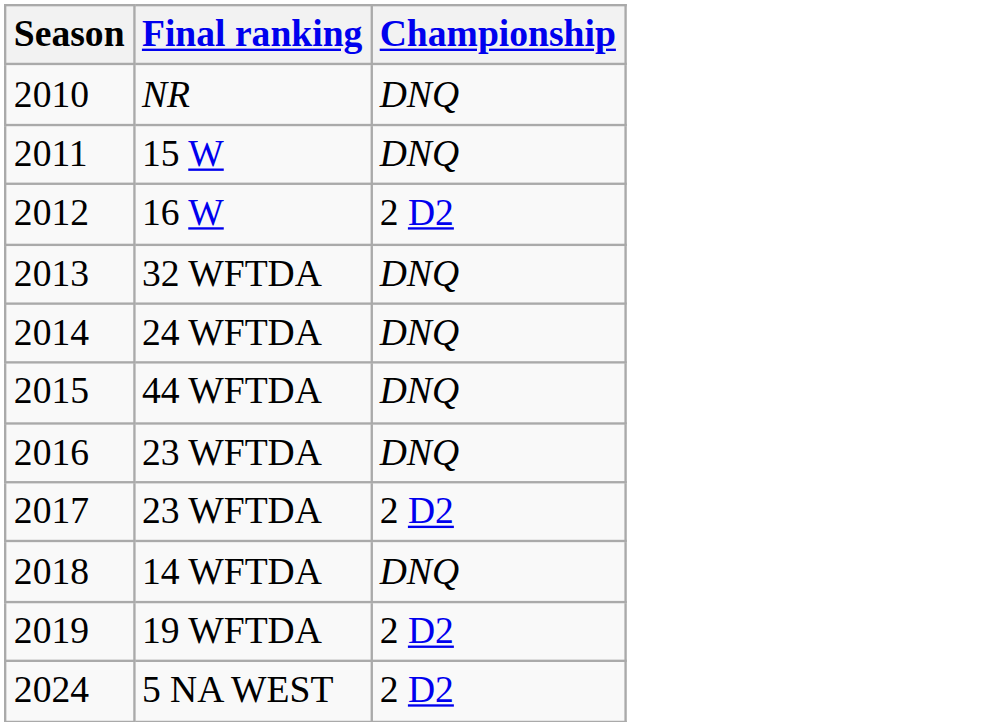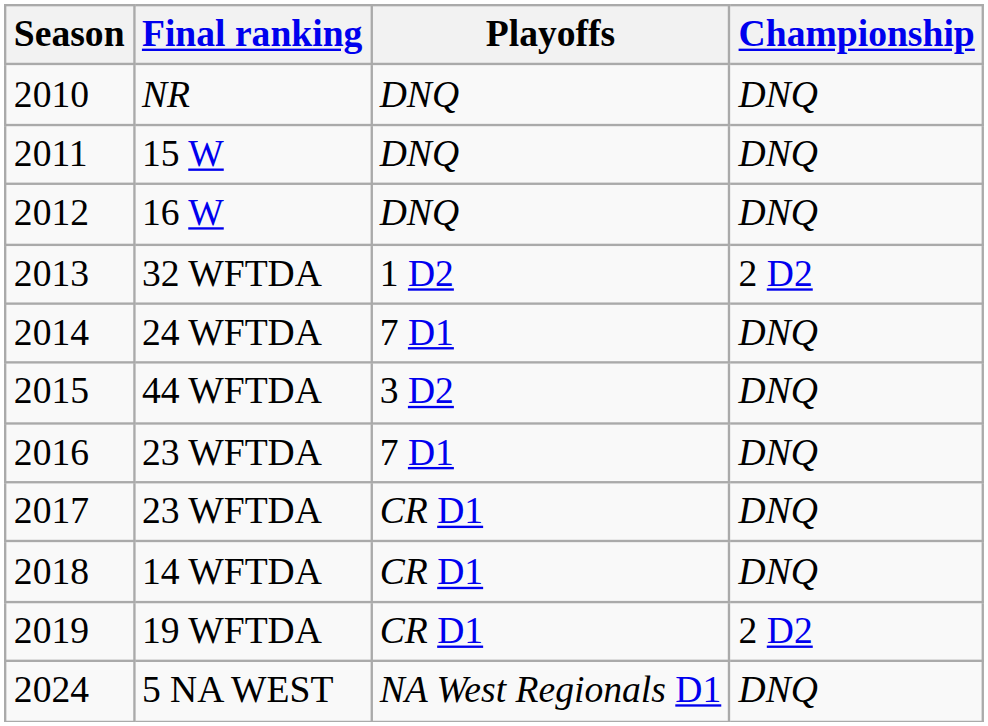 <table class="wikitable sortable">
 <tr>
 <th>Season</th>
 <th><a href='#'>Final ranking</a></th>
+<th>Playoffs</th>
 <th><a href='#'>Championship</a></th>
 </tr>
 <tr>
 <td>2010</td>
 <td><em>NR</em></td>
 <td><em>DNQ</em></td>
+<td><em>DNQ</em></td>
 </tr>
 <tr>
 <td>2011</td>
 <td>15 <a href='#'>W</a></td>
 <td><em>DNQ</em></td>
+<td><em>DNQ</em></td>
 </tr>
 <tr>
 <td>2012</td>
 <td>16 <a href='#'>W</a></td>
-<td>2 <a href='#'>D2</a></td>
+<td><em>DNQ</em></td>
+<td><em>DNQ</em></td>
 </tr>
 <tr>
 <td>2013</td>
 <td>32 WFTDA</td>
-<td><em>DNQ</em></td>
+<td>1 <a href='#'>D2</a></td>
+<td>2 <a href='#'>D2</a></td>
 </tr>
 <tr>
 <td>2014</td>
 <td>24 WFTDA</td>
+<td>7 <a href='#'>D1</a></td>
 <td><em>DNQ</em></td>
 </tr>
 <tr>
 <td>2015</td>
 <td>44 WFTDA</td>
+<td>3 <a href='#'>D2</a></td>
 <td><em>DNQ</em></td>
 </tr>
 <tr>
 <td>2016</td>
 <td>23 WFTDA</td>
+<td>7 <a href='#'>D1</a></td>
 <td><em>DNQ</em></td>
 </tr>
 <tr>
 <td>2017</td>
 <td>23 WFTDA</td>
-<td>2 <a href='#'>D2</a></td>
+<td><em>CR</em> <a href='#'>D1</a></td>
+<td><em>DNQ</em></td>
 </tr>
 <tr>
 <td>2018</td>
 <td>14 WFTDA</td>
+<td><em>CR</em> <a href='#'>D1</a></td>
 <td><em>DNQ</em></td>
 </tr>
 <tr>
 <td>2019</td>
 <td>19 WFTDA</td>
+<td><em>CR</em> <a href='#'>D1</a></td>
 <td>2 <a href='#'>D2</a></td>
 </tr>
 <tr>
 <td>2024</td>
 <td>5 NA WEST</td>
-<td>2 <a href='#'>D2</a></td>
+<td><em>NA West Regionals</em> <a href='#'>D1</a></td>
+<td><em>DNQ</em></td>
 </tr>
 </table>
